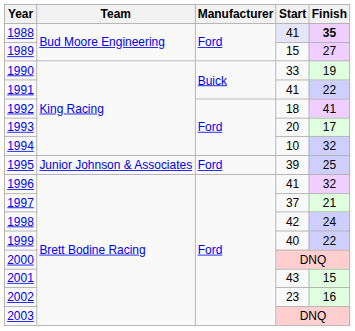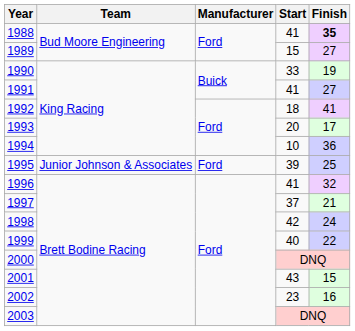 <table class="wikitable" style="font-size: 90%;">
 <tr>
 <th>Year</th>
 <th>Team</th>
 <th>Manufacturer</th>
 <th>Start</th>
 <th>Finish</th>
 </tr>
 <tr>
 <td><a href='#'>1988</a></td>
 <td rowspan=2><a href='#'>Bud Moore Engineering</a></td>
 <td rowspan=2><a href='#'>Ford</a></td>
-<td align=center style="background: lavender;">41</td>
+<td align=center>41</td>
 <td align=center style="background:#EFCFFF;"><strong>35</strong></td>
 </tr>
 <tr>
 <td><a href='#'>1989</a></td>
 <td align=center>15</td>
 <td align=center style="background:#EFCFFF;">27</td>
 </tr>
 <tr>
 <td><a href='#'>1990</a></td>
 <td rowspan=5><a href='#'>King Racing</a></td>
 <td rowspan=2><a href='#'>Buick</a></td>
 <td align=center>33</td>
 <td align=center style="background:#DFFFDF;">19</td>
 </tr>
 <tr>
 <td><a href='#'>1991</a></td>
 <td align=center>41</td>
-<td align=center style="background:#CFCFFF;">22</td>
+<td align=center style="background:#CFCFFF;">27</td>
 </tr>
 <tr>
 <td><a href='#'>1992</a></td>
 <td rowspan=3><a href='#'>Ford</a></td>
 <td align=center>18</td>
 <td align=center style="background:#EFCFFF;">41</td>
 </tr>
 <tr>
 <td><a href='#'>1993</a></td>
 <td align=center>20</td>
 <td align=center style="background:#DFFFDF;">17</td>
 </tr>
 <tr>
 <td><a href='#'>1994</a></td>
 <td align=center>10</td>
-<td align=center style="background:#CFCFFF;">32</td>
+<td align=center style="background:#CFCFFF;">36</td>
 </tr>
 <tr>
 <td><a href='#'>1995</a></td>
 <td><a href='#'>Junior Johnson & Associates</a></td>
 <td><a href='#'>Ford</a></td>
 <td align=center>39</td>
 <td align=center style="background:#CFCFFF;">25</td>
 </tr>
 <tr>
 <td><a href='#'>1996</a></td>
 <td rowspan=8><a href='#'>Brett Bodine Racing</a></td>
 <td rowspan=8><a href='#'>Ford</a></td>
 <td align=center>41</td>
 <td align=center style="background:#EFCFFF;">32</td>
 </tr>
 <tr>
 <td><a href='#'>1997</a></td>
 <td align=center>37</td>
 <td align=center style="background:#DFFFDF;">21</td>
 </tr>
 <tr>
 <td><a href='#'>1998</a></td>
 <td align=center>42</td>
 <td align=center style="background:#CFCFFF;">24</td>
 </tr>
 <tr>
 <td><a href='#'>1999</a></td>
 <td align=center>40</td>
 <td align=center style="background:#CFCFFF;">22</td>
 </tr>
 <tr>
 <td><a href='#'>2000</a></td>
 <td align=center colspan=2 style="background:#FFCFCF;">DNQ</td>
 </tr>
 <tr>
 <td><a href='#'>2001</a></td>
 <td align=center>43</td>
 <td align=center style="background:#DFFFDF;">15</td>
 </tr>
 <tr>
 <td><a href='#'>2002</a></td>
 <td align=center>23</td>
 <td align=center style="background:#DFFFDF;">16</td>
 </tr>
 <tr>
 <td><a href='#'>2003</a></td>
 <td align=center colspan=2 style="background:#FFCFCF;">DNQ</td>
 </tr>
 </table>
